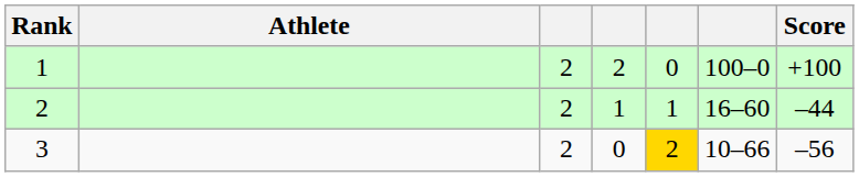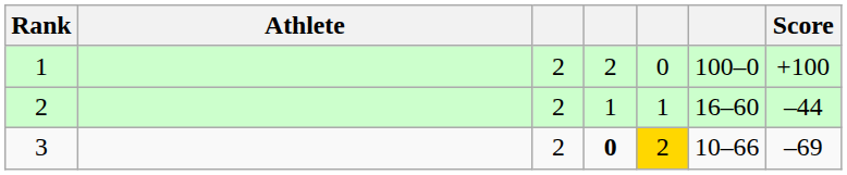 <table class="wikitable" style="text-align: center;">
 <tr>
 <th width=25>Rank</th>
 <th width=275>Athlete</th>
 <th width=25></th>
 <th width=25></th>
 <th width=25></th>
 <th width=40></th>
 <th width=40>Score</th>
 </tr>
 <tr bgcolor=ccffcc>
 <td>1</td>
 <td align=left></td>
 <td>2</td>
 <td>2</td>
 <td>0</td>
 <td>100–0</td>
 <td>+100</td>
 </tr>
 <tr bgcolor=ccffcc>
 <td>2</td>
 <td align=left></td>
 <td>2</td>
 <td>1</td>
 <td>1</td>
 <td>16–60</td>
 <td>–44</td>
 </tr>
 <tr>
 <td>3</td>
 <td align=left></td>
 <td>2</td>
-<td>0</td>
+<td><strong>0</strong></td>
 <td style="background: gold;">2</td>
 <td>10–66</td>
-<td>–56</td>
+<td>–69</td>
 </tr>
 </table>
